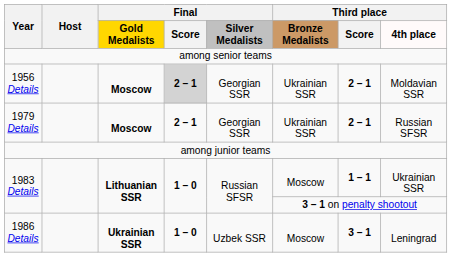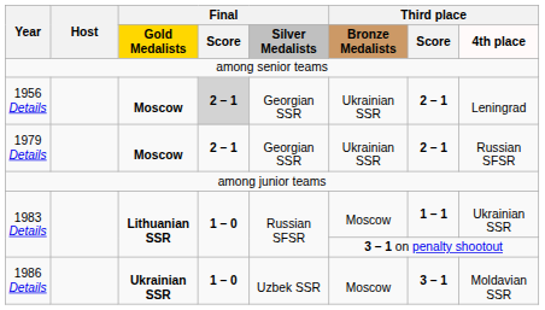 <table class="wikitable" style="font-size: 90%; text-align: center; width: 100%;">
 <tr>
 <th rowspan="2" style="width:5%;">Year</th>
 <th rowspan="2" style="width:12%;">Host</th>
 <th colspan="3">Final</th>
 <th colspan="3">Third place</th>
 </tr>
 <tr style="background:#efefef;">
 <th style="width:14%; background:gold;">Gold Medalists</th>
 <th width=9%>Score</th>
 <th style="width:14%; background:silver;">Silver Medalists</th>
 <th style="width:14%; background:#c96;">Bronze Medalists</th>
 <th width=9%>Score</th>
 <th style="width:14%; background:snow;">4th place</th>
 </tr>
 <tr align=center>
 <td colspan=8>among senior teams</td>
 </tr>
 <tr align=center>
 <td>1956<br><em><a href='#'>Details</a></em></td>
 <td></td>
 <td><br><strong>Moscow</strong></td>
 <td style="background: lightgrey;"><strong>2 – 1</strong></td>
 <td><br>Georgian SSR</td>
 <td><br>Ukrainian SSR</td>
 <td><strong>2 – 1</strong></td>
-<td><br>Moldavian SSR</td>
+<td><br>Leningrad</td>
 </tr>
 <tr align=center>
 <td>1979<br><em><a href='#'>Details</a></em></td>
 <td><br><br><br></td>
 <td><br><strong>Moscow</strong></td>
 <td><strong>2 – 1</strong></td>
 <td><br>Georgian SSR</td>
 <td><br>Ukrainian SSR</td>
 <td><strong>2 – 1</strong></td>
 <td><br>Russian SFSR</td>
 </tr>
 <tr align=center>
 <td colspan=8>among junior teams</td>
 </tr>
 <tr align=center>
 <td rowspan=2>1983<br><em><a href='#'>Details</a></em></td>
 <td rowspan=2></td>
 <td rowspan=2><br><strong>Lithuanian SSR</strong></td>
 <td rowspan=2><strong>1 – 0</strong></td>
 <td rowspan=2><br>Russian SFSR</td>
 <td><br>Moscow</td>
 <td><strong>1 – 1</strong></td>
 <td><br>Ukrainian SSR</td>
 </tr>
 <tr align=center>
 <td colspan=3><strong>3 – 1</strong> on <a href='#'>penalty shootout</a></td>
 </tr>
 <tr align=center>
 <td>1986<br><em><a href='#'>Details</a></em></td>
 <td></td>
 <td><br><strong>Ukrainian SSR</strong></td>
 <td><strong>1 – 0</strong></td>
 <td><br>Uzbek SSR</td>
 <td><br>Moscow</td>
 <td><strong>3 – 1</strong></td>
-<td><br>Leningrad</td>
+<td><br>Moldavian SSR</td>
 </tr>
 </table>
